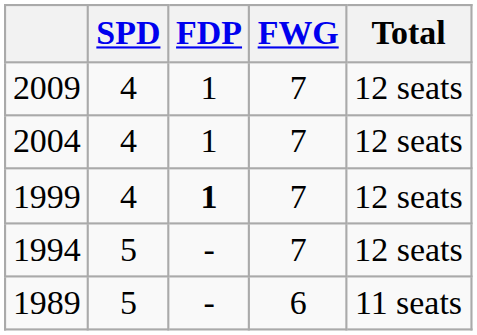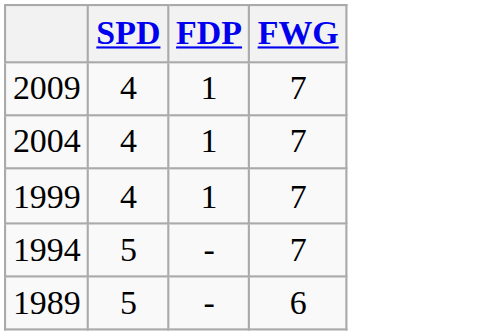 <table class="wikitable" style="text-align:center">
 <tr style="line-height:1.2">
 <th></th>
 <th><a href='#'>SPD</a></th>
 <th><a href='#'>FDP</a></th>
 <th><a href='#'>FWG</a></th>
-<th>Total</th>
 </tr>
 <tr>
 <td>2009</td>
 <td>4</td>
 <td>1</td>
 <td>7</td>
-<td>12 seats</td>
 </tr>
 <tr>
 <td>2004</td>
 <td>4</td>
 <td>1</td>
 <td>7</td>
-<td>12 seats</td>
 </tr>
 <tr>
 <td>1999</td>
 <td>4</td>
-<td><strong>1</strong></td>
+<td>1</td>
 <td>7</td>
-<td>12 seats</td>
 </tr>
 <tr>
 <td>1994</td>
 <td>5</td>
 <td>-</td>
 <td>7</td>
-<td>12 seats</td>
 </tr>
 <tr>
 <td>1989</td>
 <td>5</td>
 <td>-</td>
 <td>6</td>
-<td>11 seats</td>
 </tr>
 </table>
